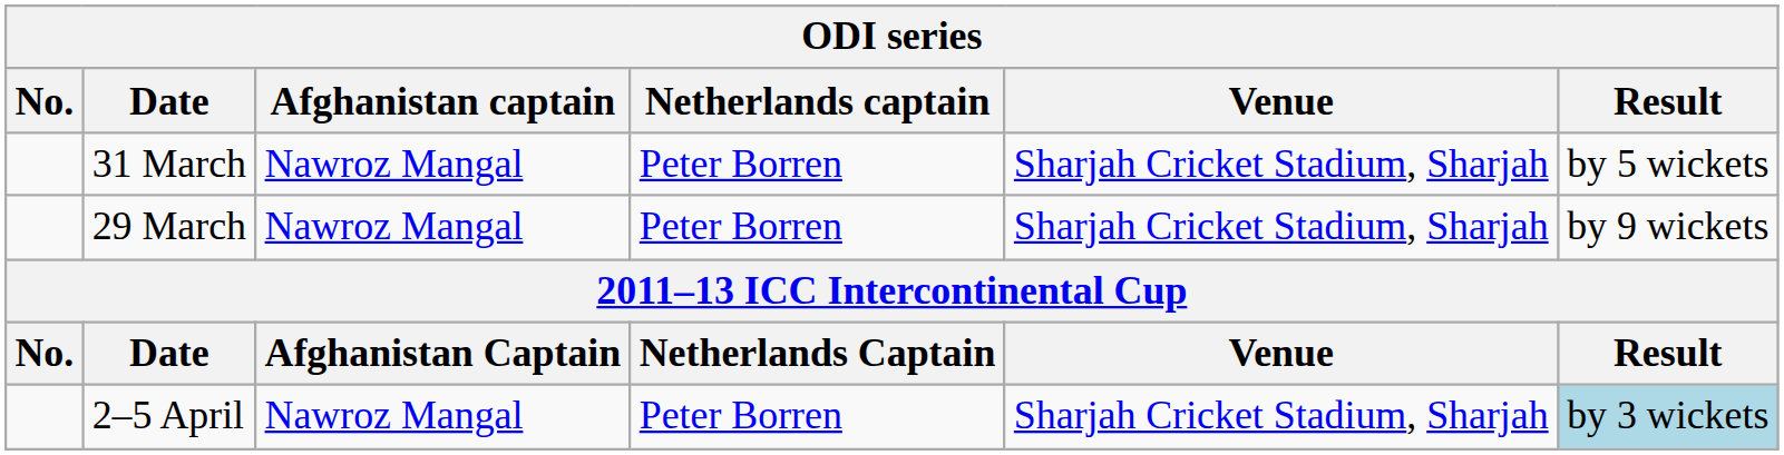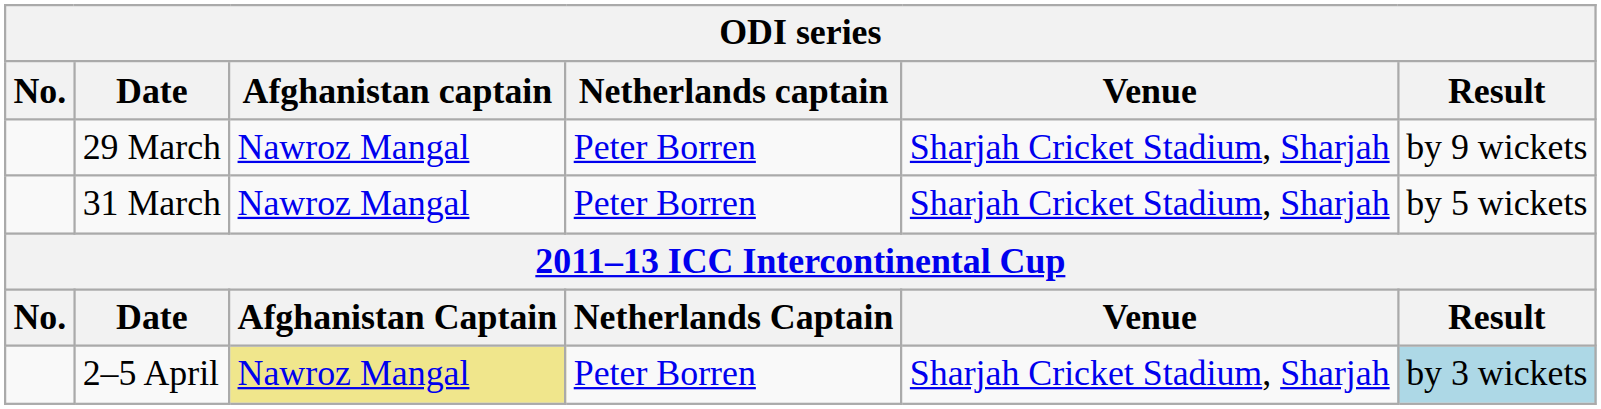 <table class="wikitable">
 <tr>
 <th colspan="6">ODI series</th>
 </tr>
 <tr>
 <th>No.</th>
 <th>Date</th>
 <th>Afghanistan captain</th>
 <th>Netherlands captain</th>
 <th>Venue</th>
 <th>Result</th>
 </tr>
 <tr>
 <td></td>
+<td>29 March</td>
+<td><a href='#'>Nawroz Mangal</a></td>
+<td><a href='#'>Peter Borren</a></td>
+<td><a href='#'>Sharjah Cricket Stadium</a>, <a href='#'>Sharjah</a></td>
+<td> by 9 wickets</td>
+</tr>
+<tr>
+<td></td>
 <td>31 March</td>
 <td><a href='#'>Nawroz Mangal</a></td>
 <td><a href='#'>Peter Borren</a></td>
 <td><a href='#'>Sharjah Cricket Stadium</a>, <a href='#'>Sharjah</a></td>
 <td> by 5 wickets</td>
-</tr>
-<tr>
-<td></td>
-<td>29 March</td>
-<td><a href='#'>Nawroz Mangal</a></td>
-<td><a href='#'>Peter Borren</a></td>
-<td><a href='#'>Sharjah Cricket Stadium</a>, <a href='#'>Sharjah</a></td>
-<td> by 9 wickets</td>
 </tr>
 <tr>
 <th colspan="6"><a href='#'>2011–13 ICC Intercontinental Cup</a></th>
 </tr>
 <tr>
 <th>No.</th>
 <th>Date</th>
 <th>Afghanistan Captain</th>
 <th>Netherlands Captain</th>
 <th>Venue</th>
 <th>Result</th>
 </tr>
 <tr>
 <td></td>
 <td>2–5 April</td>
-<td><a href='#'>Nawroz Mangal</a></td>
+<td style="background: khaki;"><a href='#'>Nawroz Mangal</a></td>
 <td><a href='#'>Peter Borren</a></td>
 <td><a href='#'>Sharjah Cricket Stadium</a>, <a href='#'>Sharjah</a></td>
 <td style="background: lightblue;"> by 3 wickets</td>
 </tr>
 </table>
